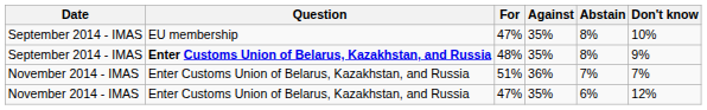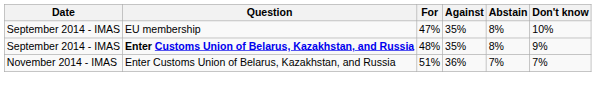 <table class="wikitable">
 <tr>
 <th>Date</th>
 <th>Question</th>
 <th>For</th>
 <th>Against</th>
 <th>Abstain</th>
 <th>Don't know</th>
 </tr>
 <tr>
 <td>September 2014 - IMAS</td>
 <td>EU membership</td>
 <td>47%</td>
 <td>35%</td>
 <td>8%</td>
 <td>10%</td>
 </tr>
 <tr>
 <td>September 2014 - IMAS</td>
 <td><strong>Enter <a href='#'>Customs Union of Belarus, Kazakhstan, and Russia</a></strong></td>
 <td>48%</td>
 <td>35%</td>
 <td>8%</td>
 <td>9%</td>
 </tr>
 <tr>
 <td>November 2014 - IMAS</td>
 <td>Enter Customs Union of Belarus, Kazakhstan, and Russia</td>
 <td>51%</td>
 <td>36%</td>
 <td>7%</td>
 <td>7%</td>
 </tr>
-<tr>
-<td>November 2014 - IMAS</td>
-<td>Enter Customs Union of Belarus, Kazakhstan, and Russia</td>
-<td>47%</td>
-<td>35%</td>
-<td>6%</td>
-<td>12%</td>
-</tr>
 </table>
